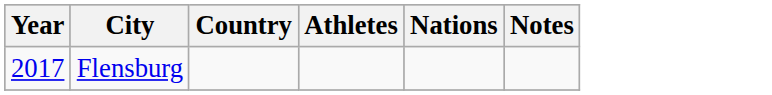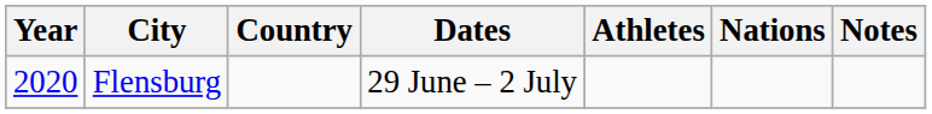 <table class="wikitable">
 <tr>
 <th>Year</th>
 <th>City</th>
 <th>Country</th>
+<th>Dates</th>
 <th>Athletes</th>
 <th>Nations</th>
 <th>Notes</th>
 </tr>
 <tr>
-<td><a href='#'>2017</a></td>
+<td><a href='#'>2020</a></td>
 <td><a href='#'>Flensburg</a></td>
 <td></td>
+<td align=center>29 June – 2 July</td>
 <td align=center></td>
 <td align=center></td>
 <td></td>
 </tr>
 </table>
